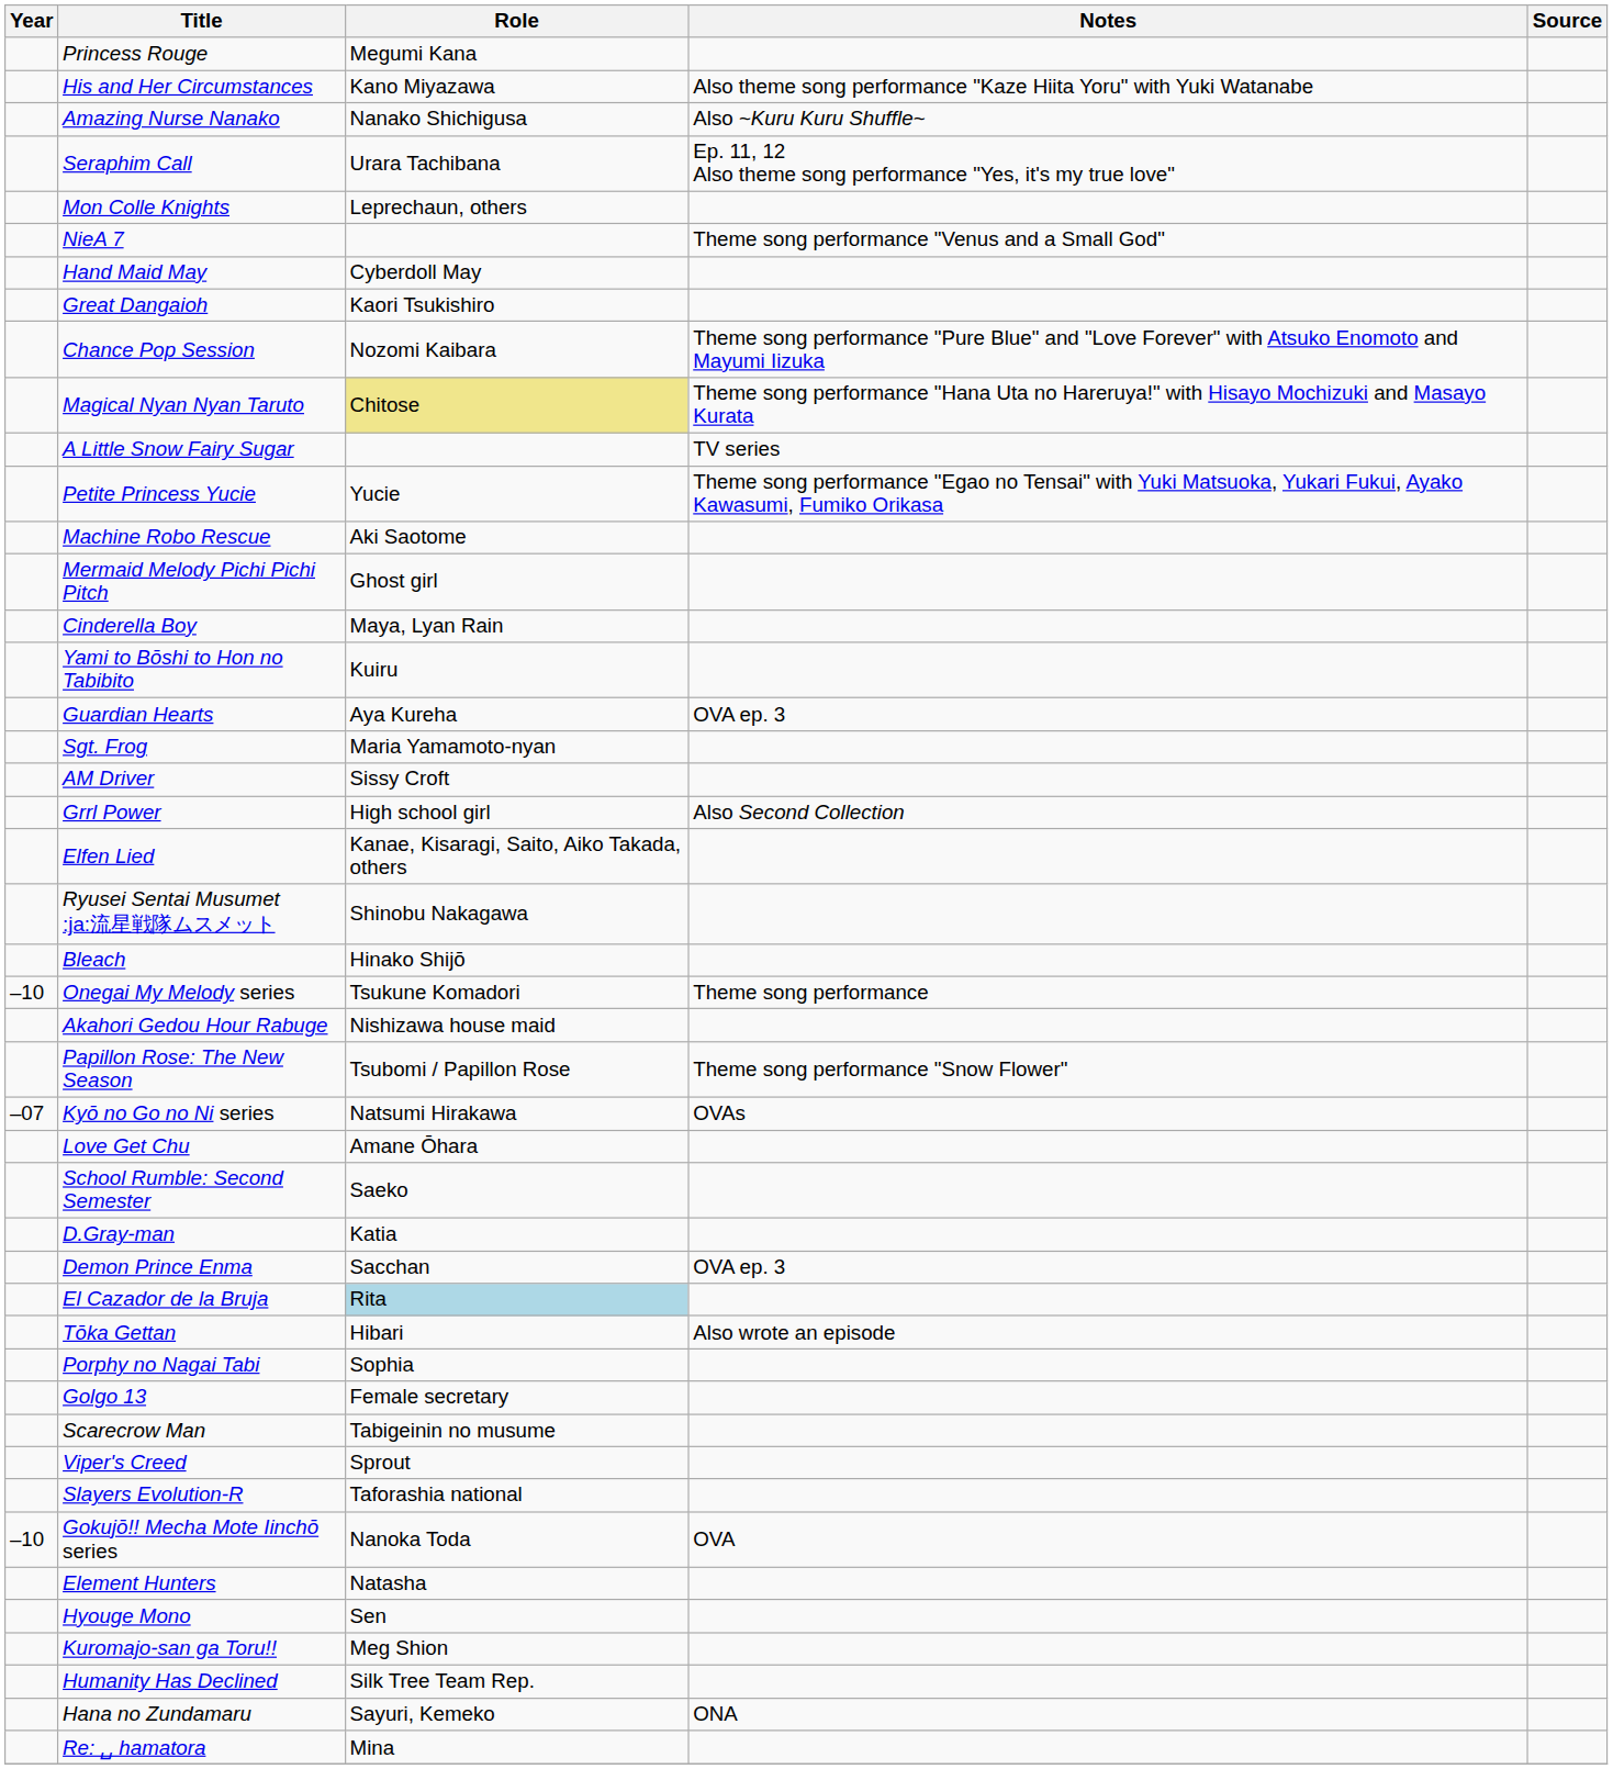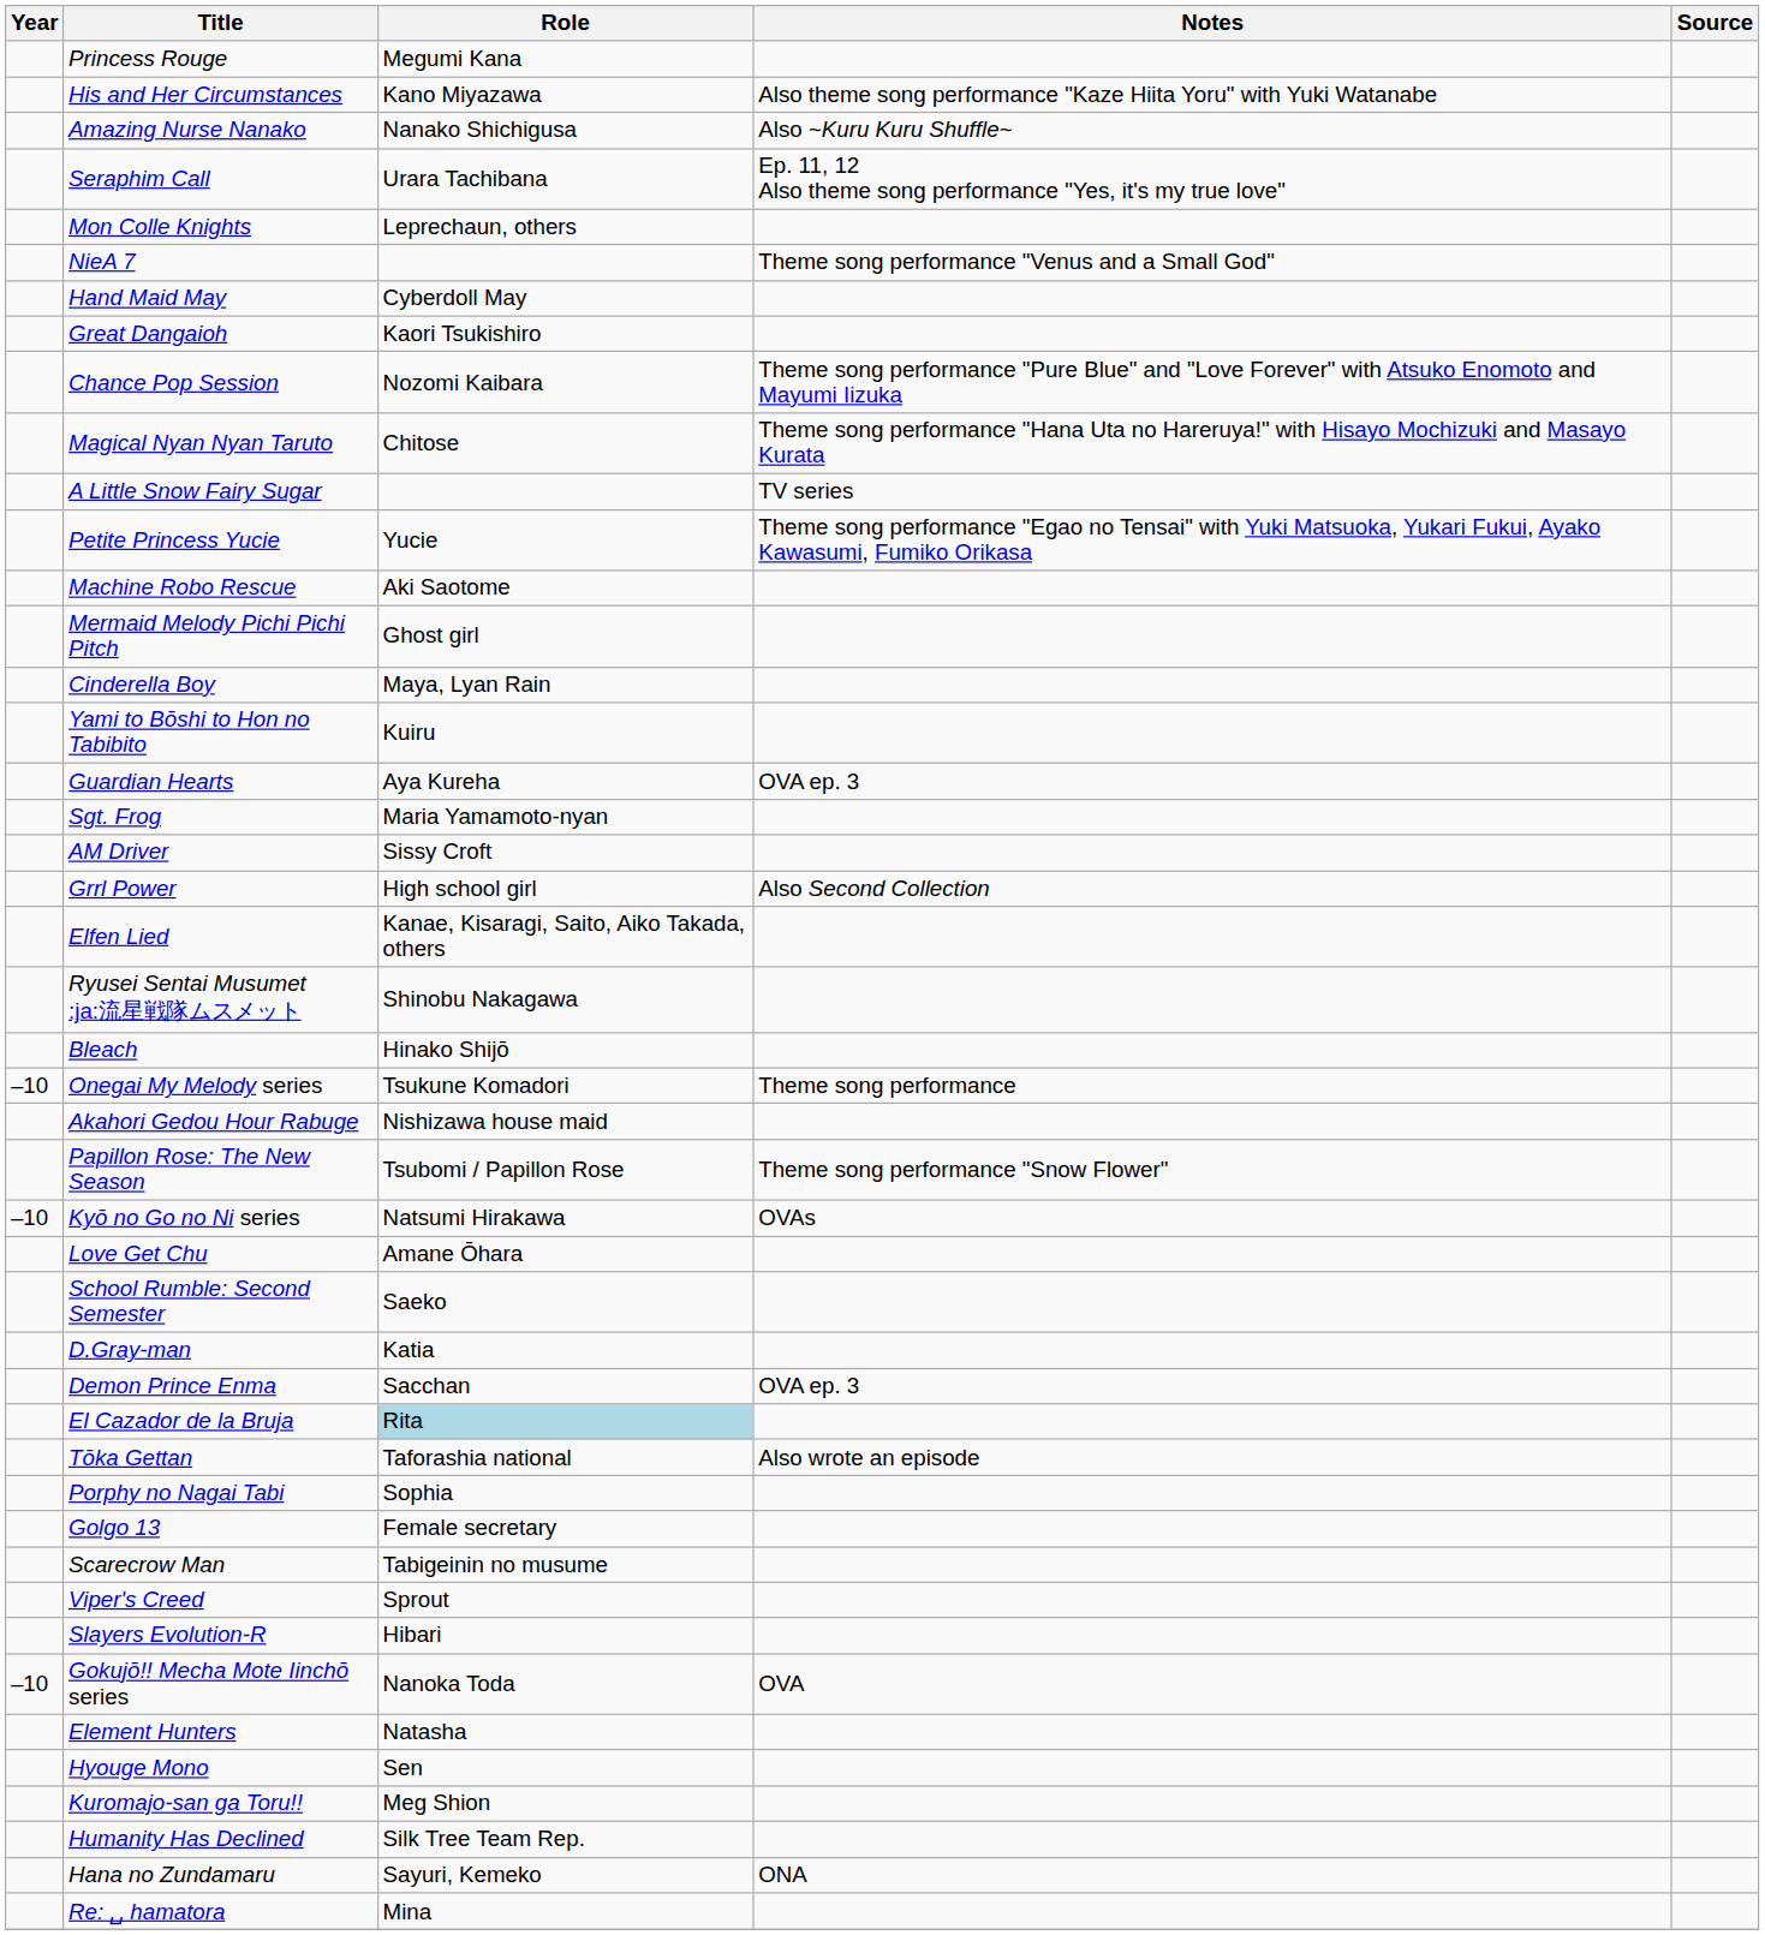 <table class="wikitable sortable plainrowheaders">
 <tr>
 <th>Year</th>
 <th>Title</th>
 <th>Role</th>
 <th class="unsortable">Notes</th>
 <th class="unsortable">Source</th>
 </tr>
 <tr>
 <td></td>
 <td><em>Princess Rouge</em></td>
 <td>Megumi Kana</td>
 <td></td>
 <td></td>
 </tr>
 <tr>
 <td></td>
 <td><em><a href='#'>His and Her Circumstances</a></em></td>
 <td>Kano Miyazawa</td>
 <td>Also theme song performance "Kaze Hiita Yoru" with Yuki Watanabe</td>
 <td></td>
 </tr>
 <tr>
 <td></td>
 <td><em><a href='#'>Amazing Nurse Nanako</a></em></td>
 <td>Nanako Shichigusa</td>
 <td>Also <em>~Kuru Kuru Shuffle~</em></td>
 <td></td>
 </tr>
 <tr>
 <td></td>
 <td><em><a href='#'>Seraphim Call</a></em></td>
 <td>Urara Tachibana</td>
 <td>Ep. 11, 12<br>Also theme song performance "Yes, it's my true love"</td>
 <td></td>
 </tr>
 <tr>
 <td></td>
 <td><em><a href='#'>Mon Colle Knights</a></em></td>
 <td>Leprechaun, others</td>
 <td></td>
 <td></td>
 </tr>
 <tr>
 <td></td>
 <td><em><a href='#'>NieA 7</a></em></td>
 <td></td>
 <td>Theme song performance "Venus and a Small God"</td>
 <td></td>
 </tr>
 <tr>
 <td></td>
 <td><em><a href='#'>Hand Maid May</a></em></td>
 <td>Cyberdoll May</td>
 <td></td>
 <td></td>
 </tr>
 <tr>
 <td></td>
 <td><em><a href='#'>Great Dangaioh</a></em></td>
 <td>Kaori Tsukishiro</td>
 <td></td>
 <td></td>
 </tr>
 <tr>
 <td></td>
 <td><em><a href='#'>Chance Pop Session</a></em></td>
 <td>Nozomi Kaibara</td>
 <td>Theme song performance "Pure Blue" and "Love Forever" with <a href='#'>Atsuko Enomoto</a> and <a href='#'>Mayumi Iizuka</a></td>
 <td></td>
 </tr>
 <tr>
 <td></td>
 <td><em><a href='#'>Magical Nyan Nyan Taruto</a></em></td>
-<td style="background: khaki;">Chitose</td>
+<td>Chitose</td>
 <td>Theme song performance "Hana Uta no Hareruya!" with <a href='#'>Hisayo Mochizuki</a> and <a href='#'>Masayo Kurata</a></td>
 <td></td>
 </tr>
 <tr>
 <td></td>
 <td><em><a href='#'>A Little Snow Fairy Sugar</a></em></td>
 <td></td>
 <td>TV series</td>
 <td></td>
 </tr>
 <tr>
 <td></td>
 <td><em><a href='#'>Petite Princess Yucie</a></em></td>
 <td>Yucie</td>
 <td>Theme song performance  "Egao no Tensai" with <a href='#'>Yuki Matsuoka</a>, <a href='#'>Yukari Fukui</a>, <a href='#'>Ayako Kawasumi</a>, <a href='#'>Fumiko Orikasa</a></td>
 <td></td>
 </tr>
 <tr>
 <td></td>
 <td><em><a href='#'>Machine Robo Rescue</a></em></td>
 <td>Aki Saotome</td>
 <td></td>
 <td></td>
 </tr>
 <tr>
 <td></td>
 <td><em><a href='#'>Mermaid Melody Pichi Pichi Pitch</a></em></td>
 <td>Ghost girl</td>
 <td></td>
 <td></td>
 </tr>
 <tr>
 <td></td>
 <td><em><a href='#'>Cinderella Boy</a></em></td>
 <td>Maya, Lyan Rain</td>
 <td></td>
 <td></td>
 </tr>
 <tr>
 <td></td>
 <td><em><a href='#'>Yami to Bōshi to Hon no Tabibito</a></em></td>
 <td>Kuiru</td>
 <td></td>
 <td></td>
 </tr>
 <tr>
 <td></td>
 <td><em><a href='#'>Guardian Hearts</a></em></td>
 <td>Aya Kureha</td>
 <td>OVA ep. 3</td>
 <td></td>
 </tr>
 <tr>
 <td></td>
 <td><em><a href='#'>Sgt. Frog</a></em></td>
 <td>Maria Yamamoto-nyan</td>
 <td></td>
 <td></td>
 </tr>
 <tr>
 <td></td>
 <td><em><a href='#'>AM Driver</a></em></td>
 <td>Sissy Croft </td>
 <td></td>
 <td></td>
 </tr>
 <tr>
 <td></td>
 <td><em><a href='#'>Grrl Power</a></em></td>
 <td>High school girl</td>
 <td>Also <em>Second Collection</em></td>
 <td></td>
 </tr>
 <tr>
 <td></td>
 <td><em><a href='#'>Elfen Lied</a></em></td>
 <td>Kanae, Kisaragi, Saito, Aiko Takada, others</td>
 <td></td>
 <td></td>
 </tr>
 <tr>
 <td></td>
 <td><em>Ryusei Sentai Musumet</em><br><a href='#'>:ja:流星戦隊ムスメット</a></td>
 <td>Shinobu Nakagawa</td>
 <td></td>
 <td></td>
 </tr>
 <tr>
 <td></td>
 <td><em><a href='#'>Bleach</a></em></td>
 <td>Hinako Shijō</td>
 <td></td>
 <td></td>
 </tr>
 <tr>
 <td>–10</td>
 <td><em><a href='#'>Onegai My Melody</a></em> series</td>
 <td>Tsukune Komadori</td>
 <td>Theme song performance</td>
 <td></td>
 </tr>
 <tr>
 <td></td>
 <td><em><a href='#'>Akahori Gedou Hour Rabuge</a></em></td>
 <td>Nishizawa house maid</td>
 <td></td>
 <td></td>
 </tr>
 <tr>
 <td></td>
 <td><em> <a href='#'>Papillon Rose: The New Season</a></em></td>
 <td>Tsubomi / Papillon Rose</td>
 <td>Theme song performance "Snow Flower"</td>
 <td></td>
 </tr>
 <tr>
-<td>–07</td>
+<td>–10</td>
 <td><em><a href='#'>Kyō no Go no Ni</a></em> series</td>
 <td>Natsumi Hirakawa</td>
 <td>OVAs</td>
 <td></td>
 </tr>
 <tr>
 <td></td>
 <td><em><a href='#'>Love Get Chu</a></em></td>
 <td>Amane Ōhara</td>
 <td></td>
 <td></td>
 </tr>
 <tr>
 <td></td>
 <td><em><a href='#'>School Rumble: Second Semester</a></em></td>
 <td>Saeko</td>
 <td></td>
 <td></td>
 </tr>
 <tr>
 <td></td>
 <td><em><a href='#'>D.Gray-man</a></em></td>
 <td>Katia</td>
 <td></td>
 <td></td>
 </tr>
 <tr>
 <td></td>
 <td><em><a href='#'>Demon Prince Enma</a></em></td>
 <td>Sacchan</td>
 <td>OVA ep. 3</td>
 <td></td>
 </tr>
 <tr>
 <td></td>
 <td><em><a href='#'>El Cazador de la Bruja</a></em></td>
 <td style="background: lightblue;">Rita</td>
 <td></td>
 <td></td>
 </tr>
 <tr>
 <td></td>
 <td><em><a href='#'>Tōka Gettan</a></em></td>
-<td>Hibari</td>
+<td>Taforashia national </td>
 <td>Also wrote an episode</td>
 <td></td>
 </tr>
 <tr>
 <td></td>
 <td><em><a href='#'>Porphy no Nagai Tabi</a></em></td>
 <td>Sophia</td>
 <td></td>
 <td></td>
 </tr>
 <tr>
 <td></td>
 <td><em><a href='#'>Golgo 13</a></em></td>
 <td>Female secretary</td>
 <td></td>
 <td></td>
 </tr>
 <tr>
 <td></td>
 <td><em>Scarecrow Man</em></td>
 <td>Tabigeinin no musume</td>
 <td></td>
 <td></td>
 </tr>
 <tr>
 <td></td>
 <td><em><a href='#'>Viper's Creed</a></em></td>
 <td>Sprout</td>
 <td></td>
 <td></td>
 </tr>
 <tr>
 <td></td>
 <td><em><a href='#'>Slayers Evolution-R</a></em></td>
-<td>Taforashia national </td>
+<td>Hibari</td>
 <td></td>
 <td></td>
 </tr>
 <tr>
 <td>–10</td>
 <td><em><a href='#'>Gokujō!! Mecha Mote Iinchō</a></em> series</td>
 <td>Nanoka Toda</td>
 <td>OVA</td>
 <td></td>
 </tr>
 <tr>
 <td></td>
 <td><em><a href='#'>Element Hunters</a></em></td>
 <td>Natasha</td>
 <td></td>
 <td></td>
 </tr>
 <tr>
 <td></td>
 <td><em><a href='#'>Hyouge Mono</a></em></td>
 <td>Sen</td>
 <td></td>
 <td></td>
 </tr>
 <tr>
 <td></td>
 <td><em><a href='#'>Kuromajo-san ga Toru!!</a></em></td>
 <td>Meg Shion</td>
 <td></td>
 <td></td>
 </tr>
 <tr>
 <td></td>
 <td><em><a href='#'>Humanity Has Declined</a></em></td>
 <td>Silk Tree Team Rep.</td>
 <td></td>
 <td></td>
 </tr>
 <tr>
 <td></td>
 <td><em>Hana no Zundamaru</em></td>
 <td>Sayuri, Kemeko</td>
 <td>ONA</td>
 <td></td>
 </tr>
 <tr>
 <td></td>
 <td><em><a href='#'>Re: ␣ hamatora</a></em></td>
 <td>Mina</td>
 <td></td>
 <td></td>
 </tr>
 <tr>
 </tr>
 </table>
